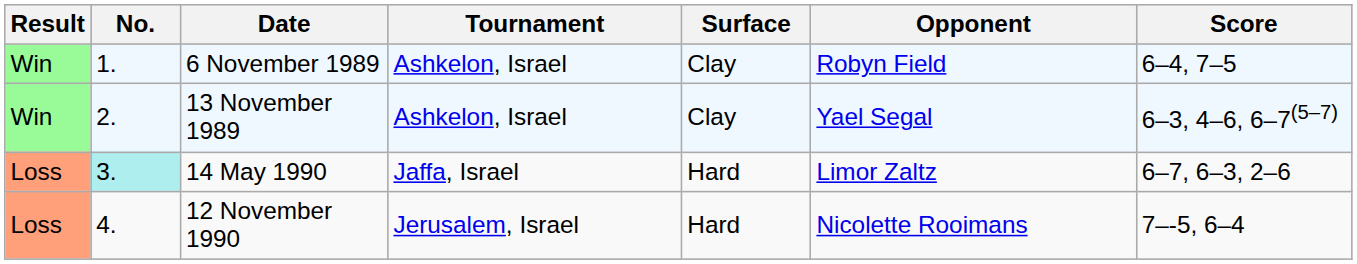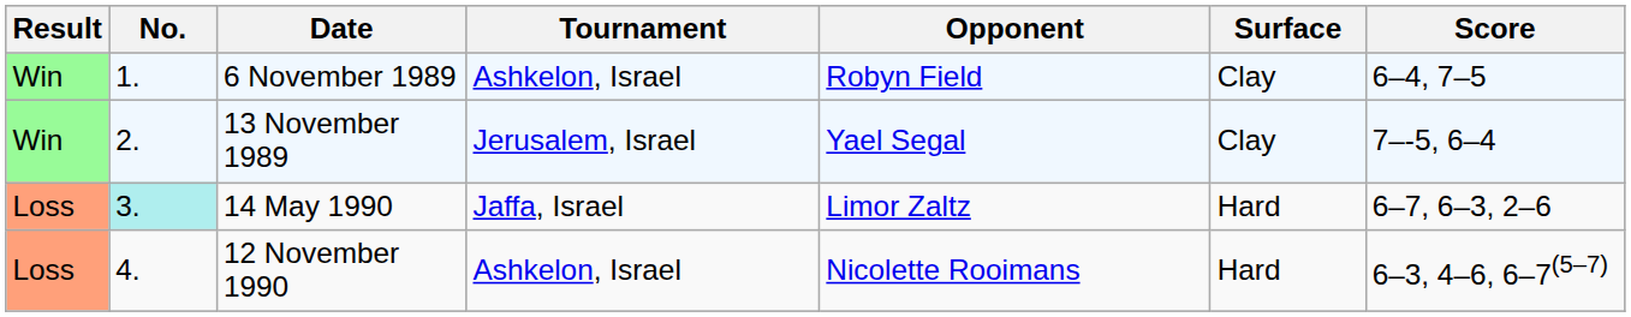 <table class="sortable wikitable" style="font-size:97%;">
 <tr>
 <th width=40>Result</th>
 <th width=50>No.</th>
 <th width=125>Date</th>
 <th width=180>Tournament</th>
+<th width=200>Opponent</th>
 <th width=75>Surface</th>
-<th width=200>Opponent</th>
 <th width=130>Score</th>
 </tr>
 <tr style="background:#f0f8ff;">
 <td style="background:#98fb98;">Win</td>
 <td>1.</td>
 <td>6 November 1989</td>
 <td><a href='#'>Ashkelon</a>, Israel</td>
+<td> <a href='#'>Robyn Field</a></td>
 <td>Clay</td>
-<td> <a href='#'>Robyn Field</a></td>
 <td>6–4, 7–5</td>
 </tr>
 <tr style="background:#f0f8ff;">
 <td style="background:#98fb98;">Win</td>
 <td>2.</td>
 <td>13 November 1989</td>
-<td><a href='#'>Ashkelon</a>, Israel</td>
+<td><a href='#'>Jerusalem</a>, Israel</td>
+<td> <a href='#'>Yael Segal</a></td>
 <td>Clay</td>
-<td> <a href='#'>Yael Segal</a></td>
-<td>6–3, 4–6, 6–7<sup>(5–7)</sup></td>
+<td>7–-5, 6–4</td>
 </tr>
 <tr>
 <td style="background:#ffa07a;">Loss</td>
 <td style="background: paleturquoise;">3.</td>
 <td>14 May 1990</td>
 <td><a href='#'>Jaffa</a>, Israel</td>
+<td> <a href='#'>Limor Zaltz</a></td>
 <td>Hard</td>
-<td> <a href='#'>Limor Zaltz</a></td>
 <td>6–7, 6–3, 2–6</td>
 </tr>
 <tr>
 <td style="background:#ffa07a;">Loss</td>
 <td>4.</td>
 <td>12 November 1990</td>
-<td><a href='#'>Jerusalem</a>, Israel</td>
+<td><a href='#'>Ashkelon</a>, Israel</td>
+<td> <a href='#'>Nicolette Rooimans</a></td>
 <td>Hard</td>
-<td> <a href='#'>Nicolette Rooimans</a></td>
-<td>7–-5, 6–4</td>
+<td>6–3, 4–6, 6–7<sup>(5–7)</sup></td>
 </tr>
 </table>
